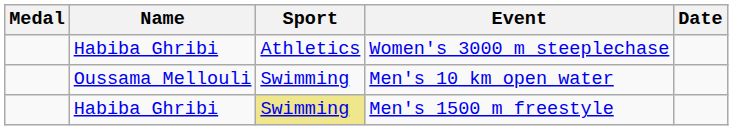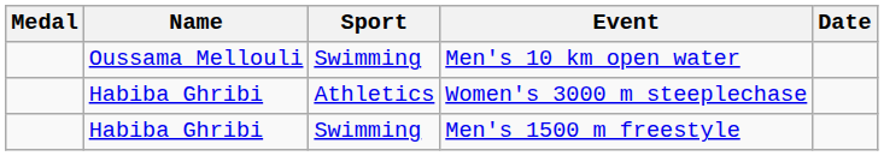 <table class="wikitable sortable" style="font-size: 95%;">
 <tr>
 <th>Medal</th>
 <th>Name</th>
 <th>Sport</th>
 <th>Event</th>
 <th>Date</th>
-</tr>
-<tr>
-<td></td>
-<td><a href='#'>Habiba Ghribi</a></td>
-<td><a href='#'>Athletics</a></td>
-<td><a href='#'>Women's 3000 m steeplechase</a></td>
-<td></td>
 </tr>
 <tr>
 <td></td>
 <td><a href='#'>Oussama Mellouli</a></td>
 <td><a href='#'>Swimming</a></td>
 <td><a href='#'>Men's 10 km open water</a></td>
 <td></td>
 </tr>
 <tr>
 <td></td>
 <td><a href='#'>Habiba Ghribi</a></td>
-<td style="background: khaki;"><a href='#'>Swimming</a></td>
+<td><a href='#'>Athletics</a></td>
+<td><a href='#'>Women's 3000 m steeplechase</a></td>
+<td></td>
+</tr>
+<tr>
+<td></td>
+<td><a href='#'>Habiba Ghribi</a></td>
+<td><a href='#'>Swimming</a></td>
 <td><a href='#'>Men's 1500 m freestyle</a></td>
 <td></td>
 </tr>
 </table>
